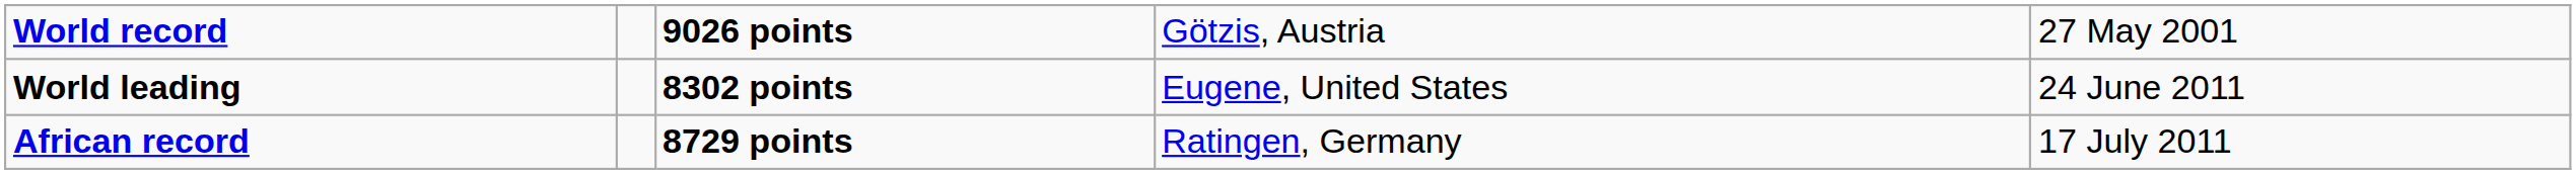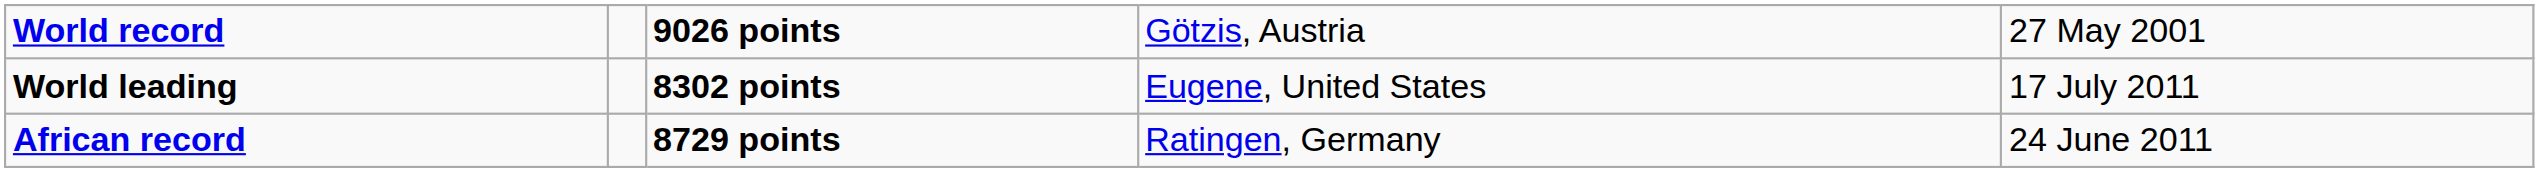 <table class="wikitable" width=75%>
 <tr>
 <td><strong><a href='#'>World record</a></strong></td>
 <td></td>
 <td><strong>9026 points</strong></td>
 <td><a href='#'>Götzis</a>, Austria</td>
 <td>27 May 2001</td>
 </tr>
 <tr>
 <td><strong>World leading</strong></td>
 <td></td>
 <td><strong>8302 points</strong></td>
 <td><a href='#'>Eugene</a>, United States</td>
-<td>24 June 2011</td>
+<td>17 July 2011</td>
 </tr>
 <tr>
 <td><strong><a href='#'>African record</a></strong></td>
 <td></td>
 <td><strong>8729 points</strong></td>
 <td><a href='#'>Ratingen</a>, Germany</td>
-<td>17 July 2011</td>
+<td>24 June 2011</td>
 </tr>
 </table>
